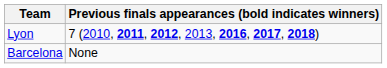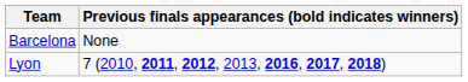 <table class="wikitable">
 <tr>
 <th>Team</th>
 <th>Previous finals appearances (bold indicates winners)</th>
 </tr>
 <tr>
+<td> <a href='#'>Barcelona</a></td>
+<td>None</td>
+</tr>
+<tr>
 <td> <a href='#'>Lyon</a></td>
 <td>7 (<a href='#'>2010</a>, <strong><a href='#'>2011</a></strong>, <strong><a href='#'>2012</a></strong>, <a href='#'>2013</a>, <strong><a href='#'>2016</a></strong>, <strong><a href='#'>2017</a></strong>, <strong><a href='#'>2018</a></strong>)</td>
 </tr>
-<tr>
-<td> <a href='#'>Barcelona</a></td>
-<td>None</td>
-</tr>
 </table>
